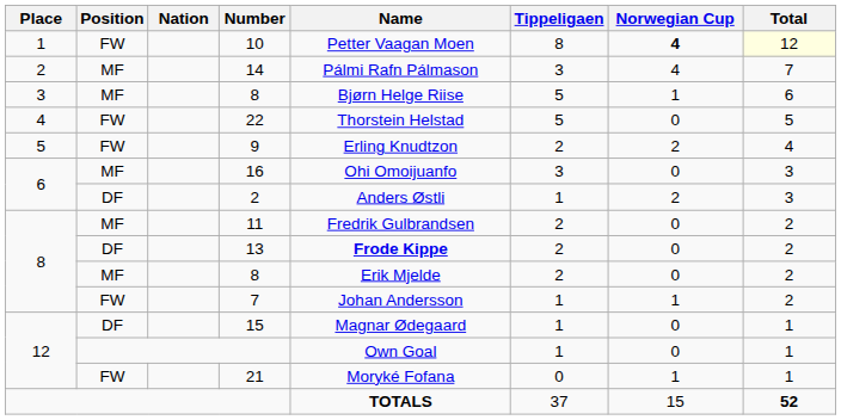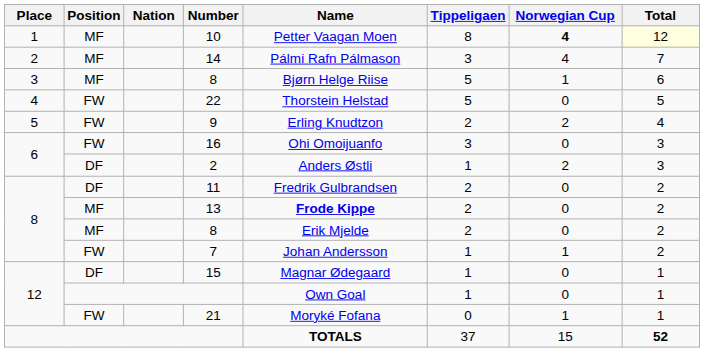 <table class="wikitable" style="font-size: 95%; text-align: center;">
 <tr>
 <th width=60>Place</th>
 <th width=60>Position</th>
 <th width=60>Nation</th>
 <th width=60>Number</th>
 <th width=200>Name</th>
 <th width=80><a href='#'>Tippeligaen</a></th>
 <th width=120><a href='#'>Norwegian Cup</a></th>
 <th width=80><strong>Total</strong></th>
 </tr>
 <tr>
 <td>1</td>
-<td>FW</td>
+<td>MF</td>
 <td></td>
 <td>10</td>
 <td><a href='#'>Petter Vaagan Moen</a></td>
 <td>8</td>
 <td><strong>4</strong></td>
 <td style="background: lightyellow;">12</td>
 </tr>
 <tr>
 <td>2</td>
 <td>MF</td>
 <td></td>
 <td>14</td>
 <td><a href='#'>Pálmi Rafn Pálmason</a></td>
 <td>3</td>
 <td>4</td>
 <td>7</td>
 </tr>
 <tr>
 <td>3</td>
 <td>MF</td>
 <td></td>
 <td>8</td>
 <td><a href='#'>Bjørn Helge Riise</a></td>
 <td>5</td>
 <td>1</td>
 <td>6</td>
 </tr>
 <tr>
 <td>4</td>
 <td>FW</td>
 <td></td>
 <td>22</td>
 <td><a href='#'>Thorstein Helstad</a></td>
 <td>5</td>
 <td>0</td>
 <td>5</td>
 </tr>
 <tr>
 <td>5</td>
 <td>FW</td>
 <td></td>
 <td>9</td>
 <td><a href='#'>Erling Knudtzon</a></td>
 <td>2</td>
 <td>2</td>
 <td>4</td>
 </tr>
 <tr>
 <td rowspan=2>6</td>
-<td>MF</td>
+<td>FW</td>
 <td></td>
 <td>16</td>
 <td><a href='#'>Ohi Omoijuanfo</a></td>
 <td>3</td>
 <td>0</td>
 <td>3</td>
 </tr>
 <tr>
 <td>DF</td>
 <td></td>
 <td>2</td>
 <td><a href='#'>Anders Østli</a></td>
 <td>1</td>
 <td>2</td>
 <td>3</td>
 </tr>
 <tr>
 <td rowspan=4>8</td>
-<td>MF</td>
+<td>DF</td>
 <td></td>
 <td>11</td>
 <td><a href='#'>Fredrik Gulbrandsen</a></td>
 <td>2</td>
 <td>0</td>
 <td>2</td>
 </tr>
 <tr>
-<td>DF</td>
+<td>MF</td>
 <td></td>
 <td>13</td>
 <td><strong><a href='#'>Frode Kippe</a></strong></td>
 <td>2</td>
 <td>0</td>
 <td>2</td>
 </tr>
 <tr>
 <td>MF</td>
 <td></td>
 <td>8</td>
 <td><a href='#'>Erik Mjelde</a></td>
 <td>2</td>
 <td>0</td>
 <td>2</td>
 </tr>
 <tr>
 <td>FW</td>
 <td></td>
 <td>7</td>
 <td><a href='#'>Johan Andersson</a></td>
 <td>1</td>
 <td>1</td>
 <td>2</td>
 </tr>
 <tr>
 <td rowspan=3>12</td>
 <td>DF</td>
 <td></td>
 <td>15</td>
 <td><a href='#'>Magnar Ødegaard</a></td>
 <td>1</td>
 <td>0</td>
 <td>1</td>
 </tr>
 <tr>
 <td colspan=3></td>
 <td><a href='#'>Own Goal</a></td>
 <td>1</td>
 <td>0</td>
 <td>1</td>
 </tr>
 <tr>
 <td>FW</td>
 <td></td>
 <td>21</td>
 <td><a href='#'>Moryké Fofana</a></td>
 <td>0</td>
 <td>1</td>
 <td>1</td>
 </tr>
 <tr>
 <td colspan=4></td>
 <td><strong>TOTALS</strong></td>
 <td>37</td>
 <td>15</td>
 <td><strong>52</strong></td>
 </tr>
 </table>
